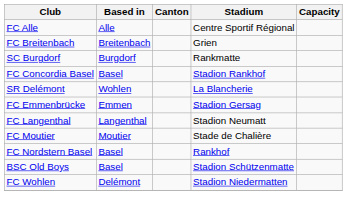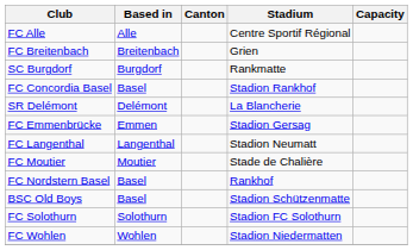 <table class="wikitable">
 <tr>
 <th>Club</th>
 <th>Based in</th>
 <th>Canton</th>
 <th>Stadium</th>
 <th>Capacity</th>
 </tr>
 <tr>
 <td><a href='#'>FC Alle</a></td>
 <td><a href='#'>Alle</a></td>
 <td></td>
 <td>Centre Sportif Régional</td>
 <td></td>
 </tr>
 <tr>
 <td><a href='#'>FC Breitenbach</a></td>
 <td><a href='#'>Breitenbach</a></td>
 <td></td>
 <td>Grien</td>
 <td></td>
 </tr>
 <tr>
 <td><a href='#'>SC Burgdorf</a></td>
 <td><a href='#'>Burgdorf</a></td>
 <td></td>
 <td>Rankmatte</td>
 <td></td>
 </tr>
 <tr>
 <td><a href='#'>FC Concordia Basel</a></td>
 <td><a href='#'>Basel</a></td>
 <td></td>
 <td><a href='#'>Stadion Rankhof</a></td>
 <td></td>
 </tr>
 <tr>
 <td><a href='#'>SR Delémont</a></td>
-<td><a href='#'>Wohlen</a></td>
+<td><a href='#'>Delémont</a></td>
 <td></td>
 <td><a href='#'>La Blancherie</a></td>
 <td></td>
 </tr>
 <tr>
 <td><a href='#'>FC Emmenbrücke</a></td>
 <td><a href='#'>Emmen</a></td>
 <td></td>
 <td><a href='#'>Stadion Gersag</a></td>
 <td></td>
 </tr>
 <tr>
 <td><a href='#'>FC Langenthal</a></td>
 <td><a href='#'>Langenthal</a></td>
 <td></td>
 <td>Stadion Neumatt</td>
 <td></td>
 </tr>
 <tr>
 <td><a href='#'>FC Moutier</a></td>
 <td><a href='#'>Moutier</a></td>
 <td></td>
 <td>Stade de Chalière</td>
 <td></td>
 </tr>
 <tr>
 <td><a href='#'>FC Nordstern Basel</a></td>
 <td><a href='#'>Basel</a></td>
 <td></td>
 <td><a href='#'>Rankhof</a></td>
 <td></td>
 </tr>
 <tr>
 <td><a href='#'>BSC Old Boys</a></td>
 <td><a href='#'>Basel</a></td>
 <td></td>
 <td><a href='#'>Stadion Schützenmatte</a></td>
 <td></td>
 </tr>
 <tr>
+<td><a href='#'>FC Solothurn</a></td>
+<td><a href='#'>Solothurn</a></td>
+<td></td>
+<td><a href='#'>Stadion FC Solothurn</a></td>
+<td></td>
+</tr>
+<tr>
 <td><a href='#'>FC Wohlen</a></td>
-<td><a href='#'>Delémont</a></td>
+<td><a href='#'>Wohlen</a></td>
 <td></td>
 <td><a href='#'>Stadion Niedermatten</a></td>
 <td></td>
 </tr>
 <tr>
 </tr>
 </table>
